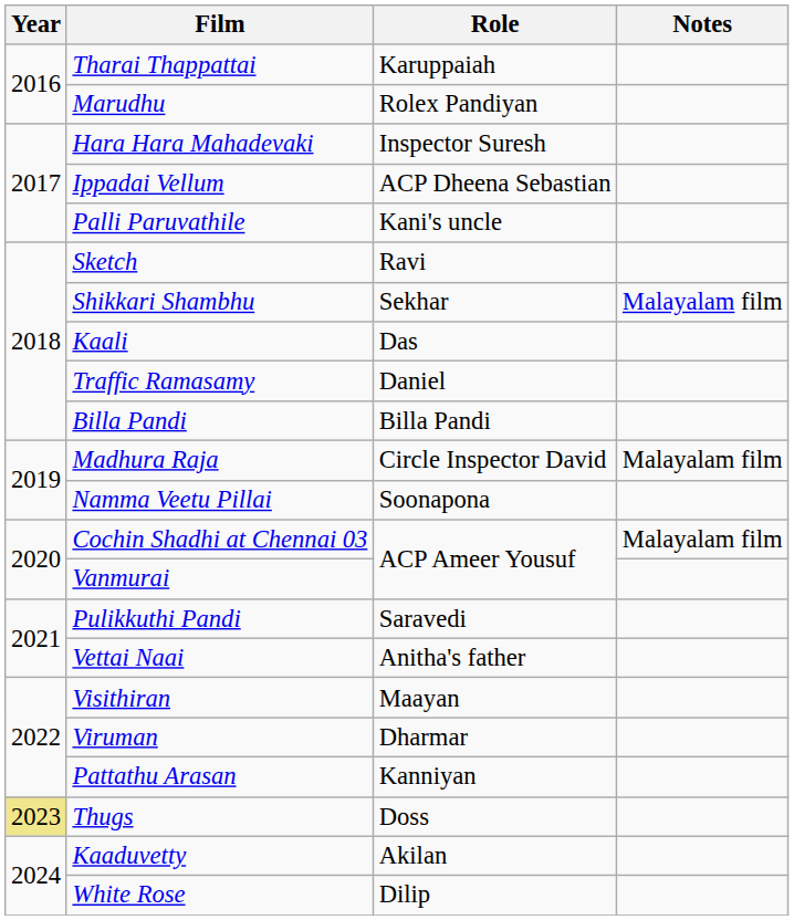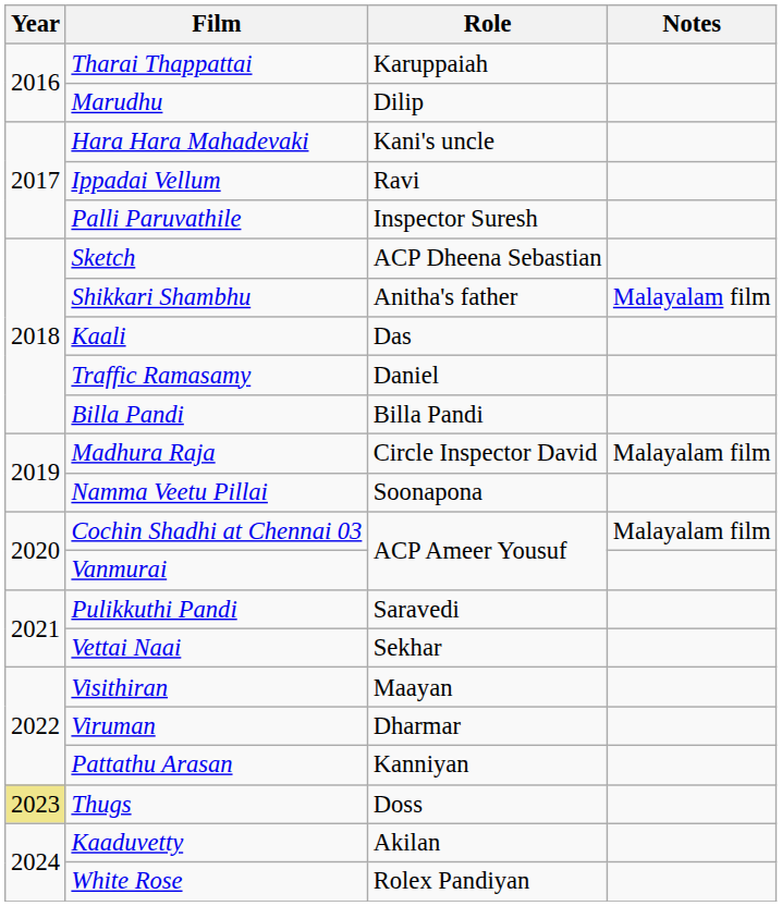 <table class="wikitable sortable">
 <tr>
 <th scope="col">Year</th>
 <th scope="col">Film</th>
 <th scope="col">Role</th>
 <th scope="col" class="unsortable">Notes</th>
 </tr>
 <tr>
 <td rowspan="2">2016</td>
 <td><em><a href='#'>Tharai Thappattai</a></em></td>
 <td>Karuppaiah</td>
 <td></td>
 </tr>
 <tr>
 <td><em><a href='#'>Marudhu</a></em></td>
-<td>Rolex Pandiyan</td>
+<td>Dilip</td>
 <td></td>
 </tr>
 <tr>
 <td rowspan="3">2017</td>
 <td><em><a href='#'>Hara Hara Mahadevaki</a></em></td>
-<td>Inspector Suresh</td>
+<td>Kani's uncle</td>
 <td></td>
 </tr>
 <tr>
 <td><em><a href='#'>Ippadai Vellum</a></em></td>
-<td>ACP Dheena Sebastian</td>
+<td>Ravi</td>
 <td></td>
 </tr>
 <tr>
 <td><em><a href='#'>Palli Paruvathile</a></em></td>
-<td>Kani's uncle</td>
+<td>Inspector Suresh</td>
 <td></td>
 </tr>
 <tr>
 <td rowspan="5">2018</td>
 <td><em><a href='#'>Sketch</a></em></td>
-<td>Ravi</td>
+<td>ACP Dheena Sebastian</td>
 <td></td>
 </tr>
 <tr>
 <td><em><a href='#'>Shikkari Shambhu</a></em></td>
-<td>Sekhar</td>
+<td>Anitha's father</td>
 <td><a href='#'>Malayalam</a>  film</td>
 </tr>
 <tr>
 <td><em><a href='#'>Kaali</a></em></td>
 <td>Das</td>
 <td></td>
 </tr>
 <tr>
 <td><em><a href='#'>Traffic Ramasamy</a></em></td>
 <td>Daniel</td>
 <td></td>
 </tr>
 <tr>
 <td><em><a href='#'>Billa Pandi</a></em></td>
 <td>Billa Pandi</td>
 <td></td>
 </tr>
 <tr>
 <td rowspan="2">2019</td>
 <td><em><a href='#'>Madhura Raja</a></em></td>
 <td>Circle Inspector  David</td>
 <td>Malayalam film</td>
 </tr>
 <tr>
 <td><em><a href='#'>Namma Veetu Pillai</a></em></td>
 <td>Soonapona</td>
 <td></td>
 </tr>
 <tr>
 <td rowspan="2">2020</td>
 <td><em><a href='#'>Cochin Shadhi at Chennai 03</a></em></td>
 <td rowspan="2">ACP Ameer Yousuf</td>
 <td>Malayalam film</td>
 </tr>
 <tr>
 <td><em><a href='#'>Vanmurai</a></em></td>
 <td></td>
 </tr>
 <tr>
 <td rowspan="2">2021</td>
 <td><em><a href='#'>Pulikkuthi Pandi</a></em></td>
 <td>Saravedi</td>
 <td></td>
 </tr>
 <tr>
 <td><em><a href='#'>Vettai Naai</a></em></td>
-<td>Anitha's father</td>
+<td>Sekhar</td>
 <td></td>
 </tr>
 <tr>
 <td rowspan="3">2022</td>
 <td><em><a href='#'>Visithiran</a></em></td>
 <td>Maayan</td>
 <td></td>
 </tr>
 <tr>
 <td><em><a href='#'>Viruman</a></em></td>
 <td>Dharmar</td>
 <td></td>
 </tr>
 <tr>
 <td><em><a href='#'>Pattathu Arasan</a></em></td>
 <td>Kanniyan</td>
 <td></td>
 </tr>
 <tr>
 <td rowspan="1" style="background: khaki;">2023</td>
 <td><em><a href='#'>Thugs</a></em></td>
 <td>Doss</td>
 <td></td>
 </tr>
 <tr>
 <td rowspan="2">2024</td>
 <td><em><a href='#'>Kaaduvetty</a></em></td>
 <td>Akilan</td>
 <td></td>
 </tr>
 <tr>
 <td><em><a href='#'>White Rose</a></em></td>
-<td>Dilip</td>
+<td>Rolex Pandiyan</td>
 <td></td>
 </tr>
 <tr>
 </tr>
 </table>
